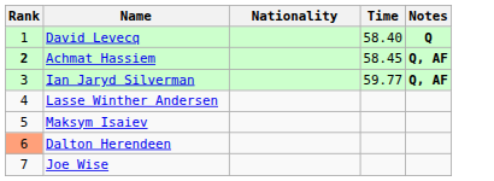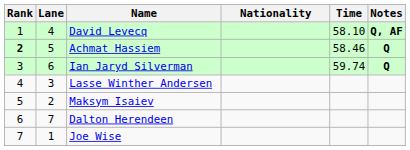 <table class="wikitable sortable" style="text-align:center">
 <tr>
 <th>Rank</th>
+<th>Lane</th>
 <th style="width:180px">Name</th>
 <th style="width:125px">Nationality</th>
 <th>Time</th>
 <th>Notes</th>
 </tr>
 <tr style="background:#cfc;">
 <td>1</td>
+<td>4</td>
 <td style="text-align:left;"><a href='#'>David Levecq</a></td>
 <td style="text-align:left;"></td>
-<td>58.40</td>
+<td>58.10</td>
+<td><strong>Q, AF</strong></td>
+</tr>
+<tr style="background:#cfc;">
+<td><strong>2</strong></td>
+<td>5</td>
+<td style="text-align:left;"><a href='#'>Achmat Hassiem</a></td>
+<td style="text-align:left;"></td>
+<td>58.46</td>
 <td><strong>Q</strong></td>
 </tr>
 <tr style="background:#cfc;">
-<td><strong>2</strong></td>
-<td style="text-align:left;"><a href='#'>Achmat Hassiem</a></td>
-<td style="text-align:left;"></td>
-<td>58.45</td>
-<td><strong>Q, AF</strong></td>
-</tr>
-<tr style="background:#cfc;">
 <td>3</td>
+<td>6</td>
 <td style="text-align:left;"><a href='#'>Ian Jaryd Silverman</a></td>
 <td style="text-align:left;"></td>
-<td>59.77</td>
-<td><strong>Q, AF</strong></td>
+<td>59.74</td>
+<td><strong>Q</strong></td>
 </tr>
 <tr>
 <td>4</td>
+<td>3</td>
 <td style="text-align:left;"><a href='#'>Lasse Winther Andersen</a></td>
 <td style="text-align:left;"></td>
 <td></td>
 <td></td>
 </tr>
 <tr>
 <td>5</td>
+<td>2</td>
 <td style="text-align:left;"><a href='#'>Maksym Isaiev</a></td>
 <td style="text-align:left;"></td>
 <td></td>
 <td></td>
 </tr>
 <tr>
-<td style="background: lightsalmon;">6</td>
+<td>6</td>
+<td>7</td>
 <td style="text-align:left;"><a href='#'>Dalton Herendeen</a></td>
 <td style="text-align:left;"></td>
 <td></td>
 <td></td>
 </tr>
 <tr>
 <td>7</td>
+<td>1</td>
 <td style="text-align:left;"><a href='#'>Joe Wise</a></td>
 <td style="text-align:left;"></td>
 <td></td>
 <td></td>
 </tr>
 </table>
